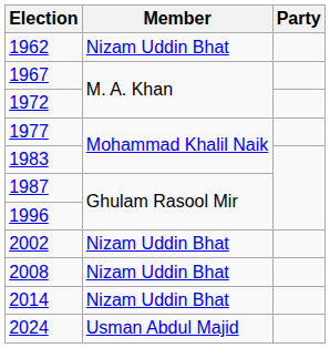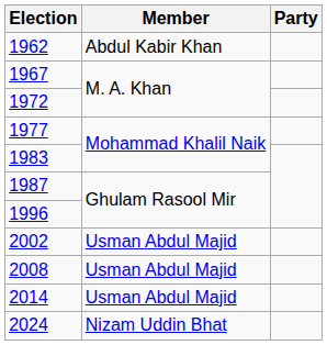 <table class="wikitable sortable">
 <tr>
 <th>Election</th>
 <th>Member</th>
 <th colspan=2>Party</th>
 </tr>
 <tr>
 <td><a href='#'>1962</a></td>
-<td><a href='#'>Nizam Uddin Bhat</a></td>
+<td>Abdul Kabir Khan</td>
 <td></td>
 </tr>
 <tr>
 <td><a href='#'>1967</a></td>
 <td rowspan=2>M. A. Khan</td>
 <td></td>
 </tr>
 <tr>
 <td><a href='#'>1972</a></td>
 </tr>
 <tr>
 <td><a href='#'>1977</a></td>
 <td rowspan=2><a href='#'>Mohammad Khalil Naik</a></td>
 <td></td>
 </tr>
 <tr>
 <td><a href='#'>1983</a></td>
 </tr>
 <tr>
 <td><a href='#'>1987</a></td>
 <td rowspan=2>Ghulam Rasool Mir</td>
 </tr>
 <tr>
 <td><a href='#'>1996</a></td>
 </tr>
 <tr>
 <td><a href='#'>2002</a></td>
-<td><a href='#'>Nizam Uddin Bhat</a></td>
+<td><a href='#'>Usman Abdul Majid</a></td>
 <td></td>
 </tr>
 <tr>
 <td><a href='#'>2008</a></td>
-<td><a href='#'>Nizam Uddin Bhat</a></td>
+<td><a href='#'>Usman Abdul Majid</a></td>
 <td></td>
 </tr>
 <tr>
 <td><a href='#'>2014</a></td>
-<td><a href='#'>Nizam Uddin Bhat</a></td>
+<td><a href='#'>Usman Abdul Majid</a></td>
 <td></td>
 </tr>
 <tr>
 <td><a href='#'>2024</a></td>
-<td><a href='#'>Usman Abdul Majid</a></td>
+<td><a href='#'>Nizam Uddin Bhat</a></td>
 </tr>
 </table>
